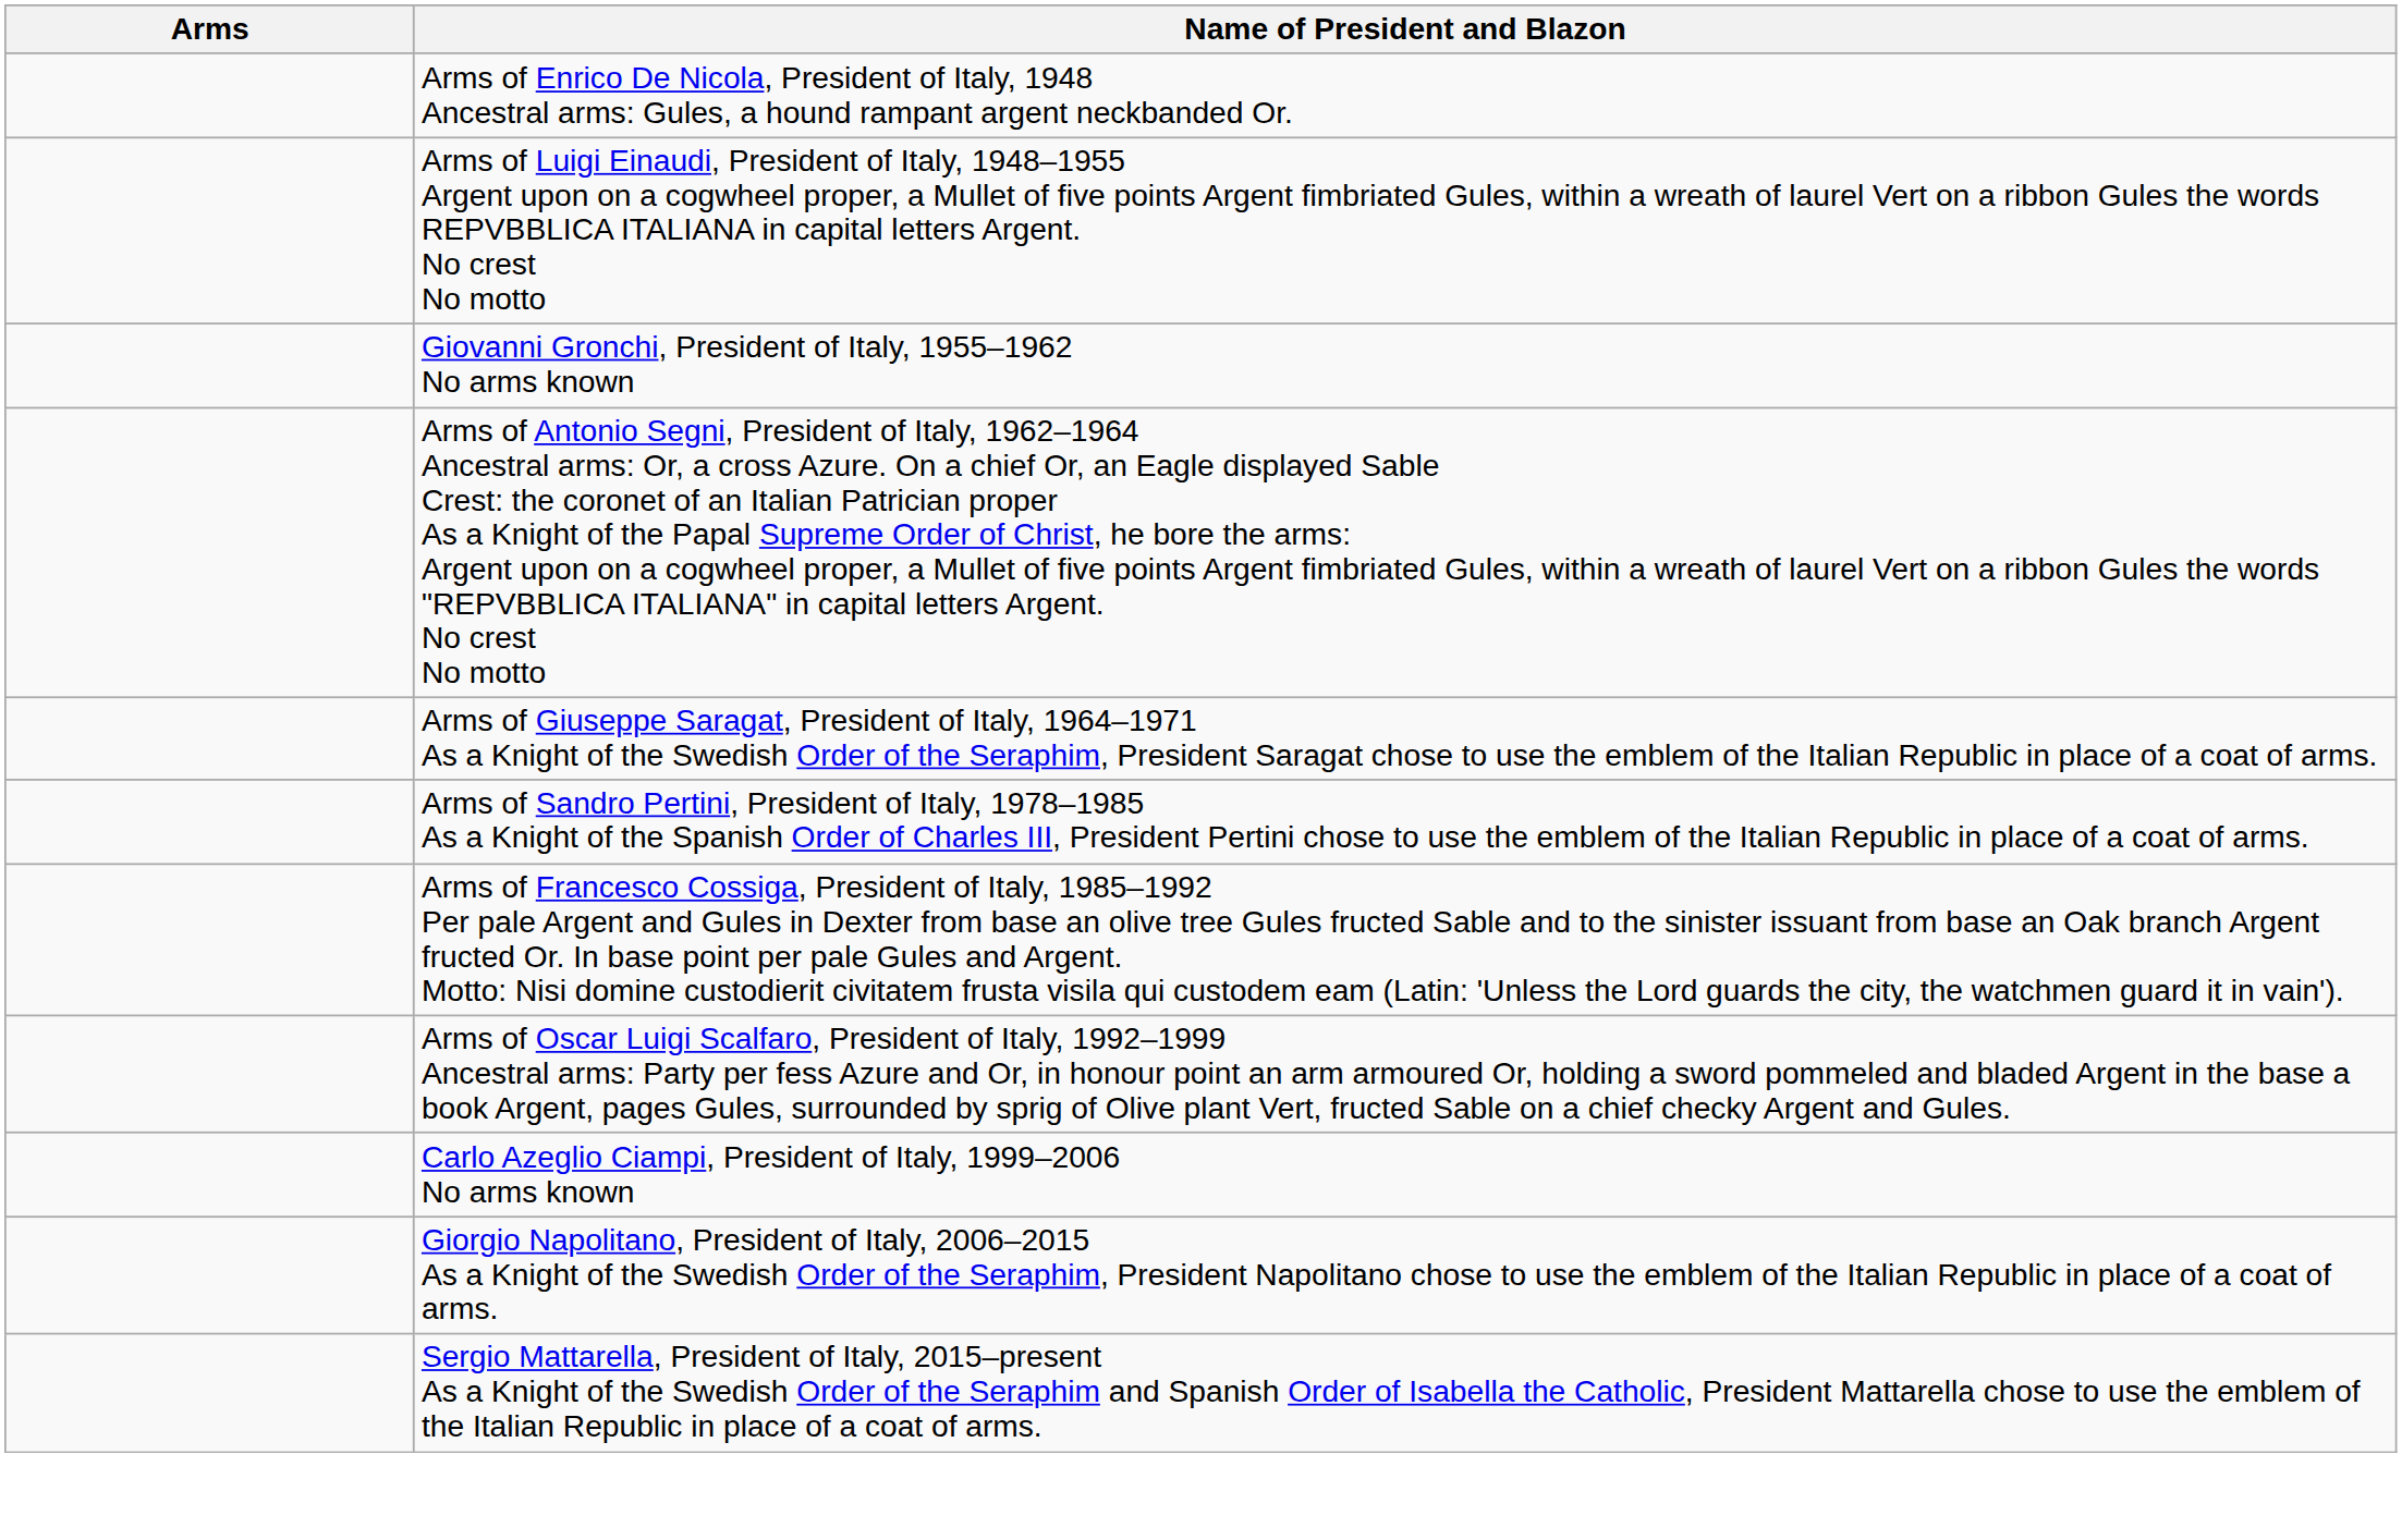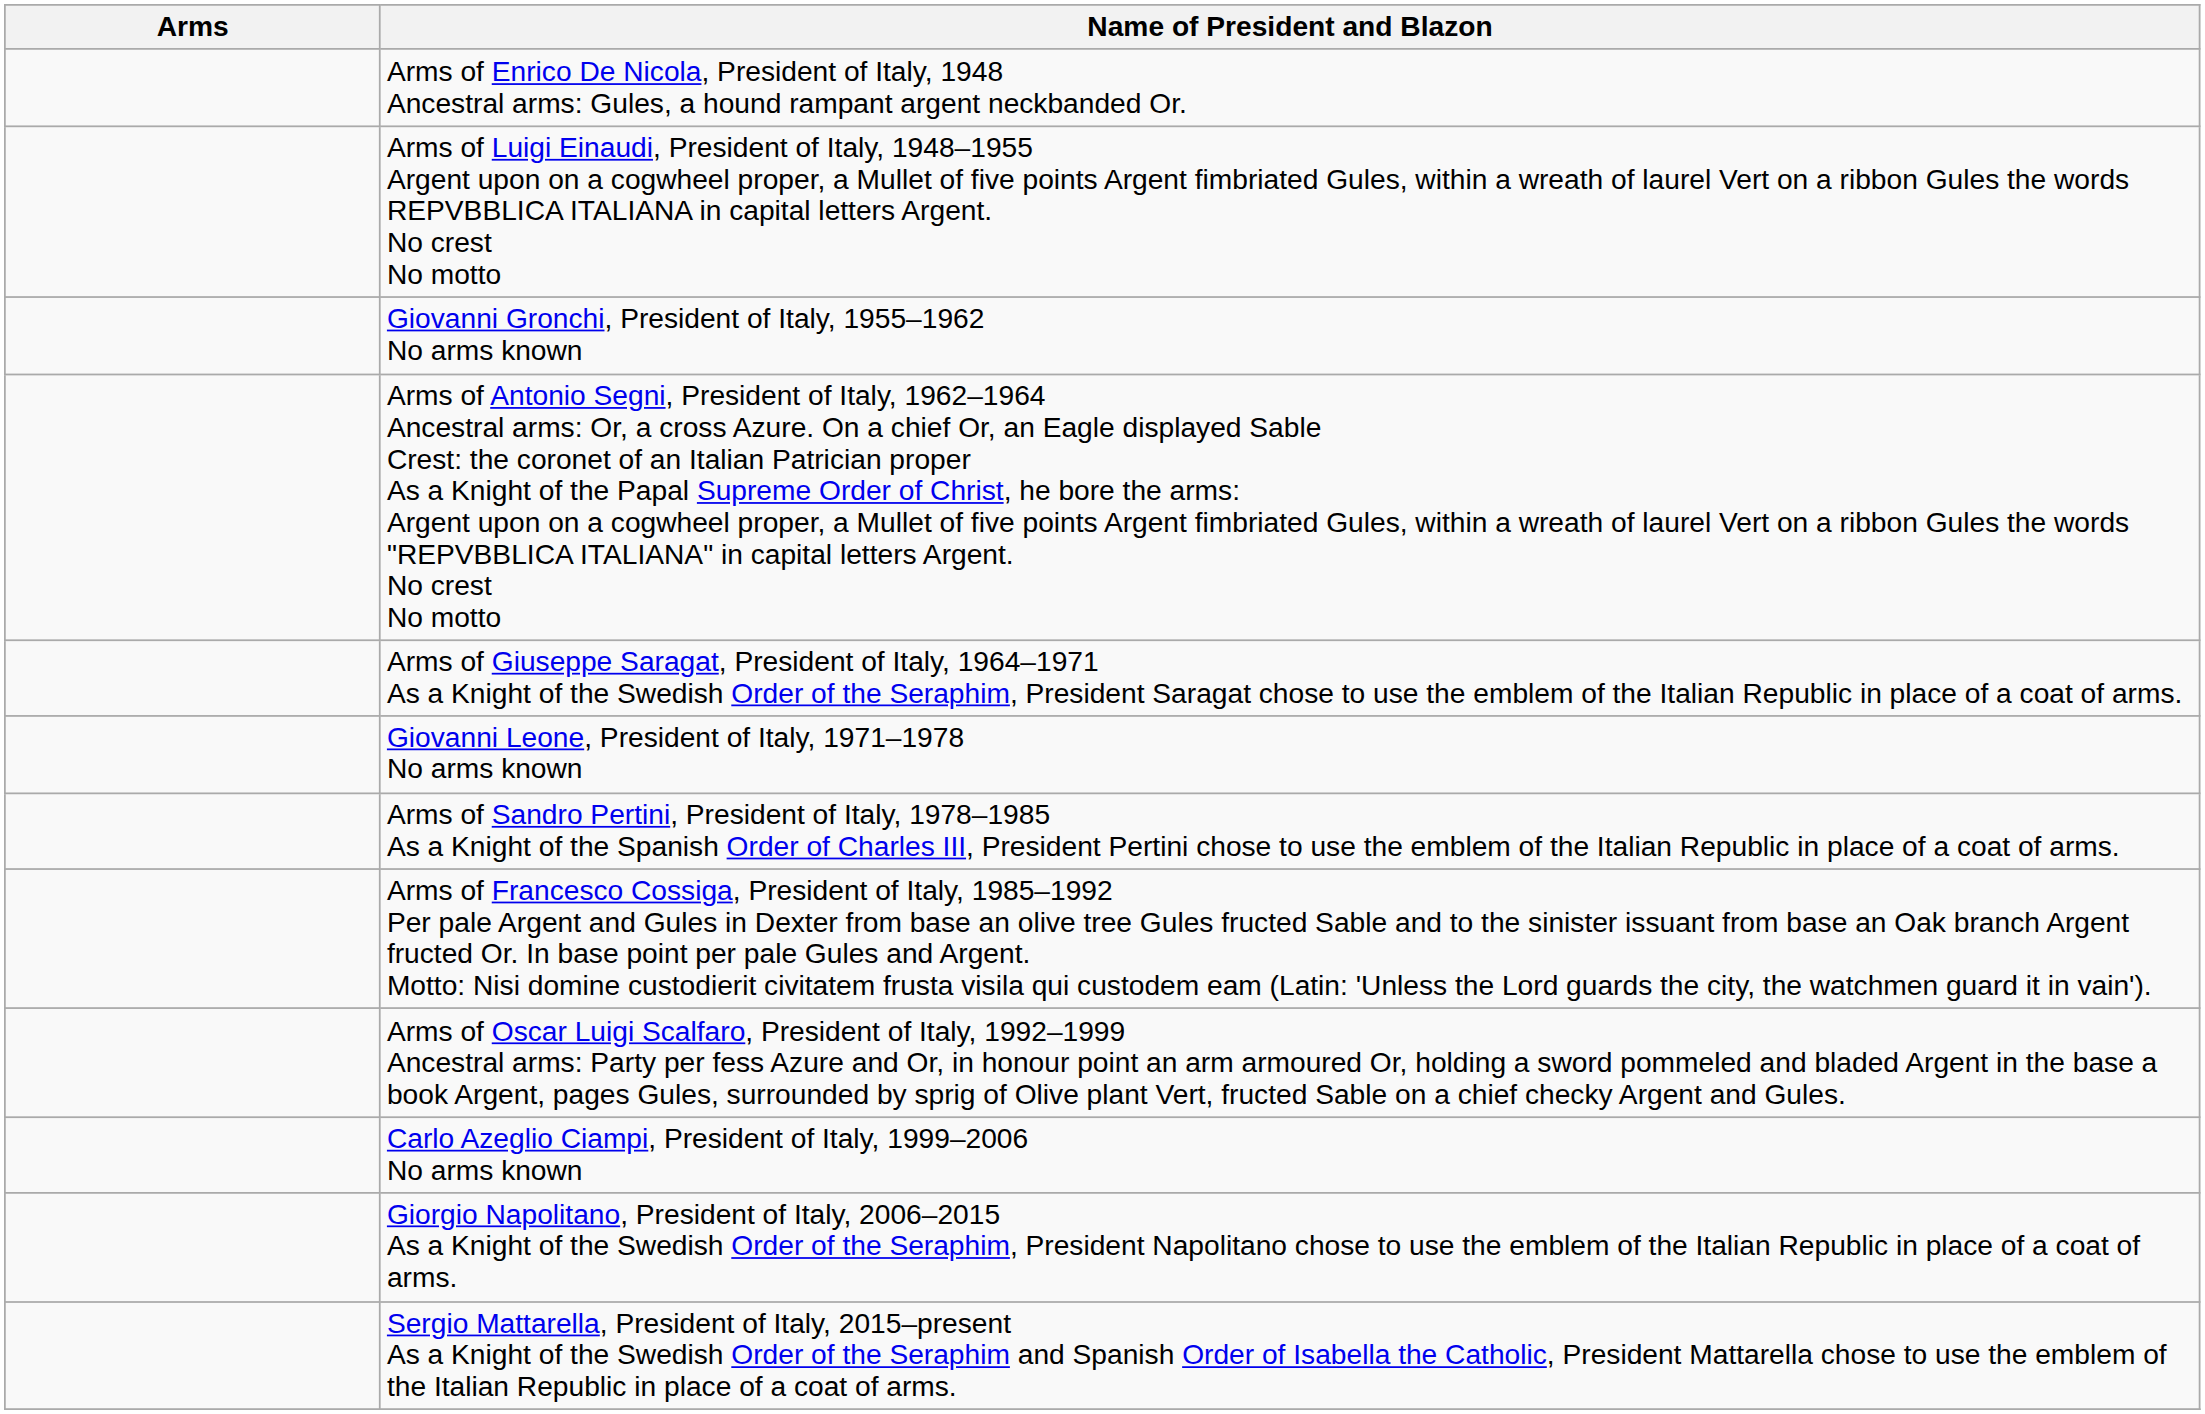 <table class=wikitable>
 <tr style="vertical-align:top; text-align:center;">
 <th style="width:206px;">Arms</th>
 <th>Name of President and Blazon</th>
 </tr>
 <tr valign=top>
 <td align=center></td>
 <td>Arms of <a href='#'>Enrico De Nicola</a>, President of Italy, 1948<br>Ancestral arms: Gules, a hound rampant argent neckbanded Or.</td>
 </tr>
 <tr valign=top>
 <td align=center></td>
 <td>Arms of <a href='#'>Luigi Einaudi</a>, President of Italy, 1948–1955<br>Argent upon on a cogwheel proper, a Mullet of five points Argent fimbriated Gules, within a wreath of laurel Vert on a ribbon Gules the words REPVBBLICA ITALIANA in capital letters Argent.<br>No crest<br>No motto</td>
 </tr>
 <tr valign=top>
 <td align=center></td>
 <td><a href='#'>Giovanni Gronchi</a>, President of Italy, 1955–1962<br>No arms known</td>
 </tr>
 <tr valign=top>
 <td align=center></td>
 <td>Arms of <a href='#'>Antonio Segni</a>, President of Italy, 1962–1964<br>Ancestral arms: Or, a cross Azure. On a chief Or, an Eagle displayed Sable<br>Crest: the coronet of an Italian Patrician proper<br>As a Knight of the Papal <a href='#'>Supreme Order of Christ</a>, he bore the arms:<br>Argent upon on a cogwheel proper, a Mullet of five points Argent fimbriated Gules, within a wreath of laurel Vert on a ribbon Gules the words "REPVBBLICA ITALIANA" in capital letters Argent.<br>No crest<br>No motto</td>
 </tr>
 <tr valign=top>
 <td align=center></td>
 <td>Arms of <a href='#'>Giuseppe Saragat</a>, President of Italy, 1964–1971<br>As a Knight of the Swedish <a href='#'>Order of the Seraphim</a>, President Saragat chose to use the emblem of the Italian Republic in place of a coat of arms.</td>
+</tr>
+<tr valign=top>
+<td align=center></td>
+<td><a href='#'>Giovanni Leone</a>, President of Italy, 1971–1978<br>No arms known</td>
 </tr>
 <tr valign=top>
 <td align=center></td>
 <td>Arms of <a href='#'>Sandro Pertini</a>, President of Italy, 1978–1985<br>As a Knight of the Spanish <a href='#'>Order of Charles III</a>, President Pertini chose to use the emblem of the Italian Republic in place of a coat of arms.</td>
 </tr>
 <tr valign=top>
 <td align=center></td>
 <td>Arms of <a href='#'>Francesco Cossiga</a>, President of Italy, 1985–1992<br>Per pale Argent and Gules in Dexter from base an olive tree Gules fructed Sable and to the sinister issuant from base an Oak branch Argent fructed Or. In base point per pale Gules and Argent.<br>Motto: Nisi domine custodierit civitatem frusta visila qui custodem eam (Latin: 'Unless the Lord guards the city, the watchmen guard it in vain').</td>
 </tr>
 <tr valign=top>
 <td align=center></td>
 <td>Arms of <a href='#'>Oscar Luigi Scalfaro</a>, President of Italy, 1992–1999<br>Ancestral arms: Party per fess Azure and Or, in honour point an arm armoured Or, holding a sword pommeled and bladed Argent in the base a book Argent, pages Gules, surrounded by sprig of Olive plant Vert, fructed Sable on a chief checky Argent and Gules.</td>
 </tr>
 <tr valign=top>
 <td align=center></td>
 <td><a href='#'>Carlo Azeglio Ciampi</a>, President of Italy, 1999–2006<br>No arms known</td>
 </tr>
 <tr valign=top>
 <td align=center></td>
 <td><a href='#'>Giorgio Napolitano</a>, President of Italy, 2006–2015<br>As a Knight of the Swedish <a href='#'>Order of the Seraphim</a>, President Napolitano chose to use the emblem of the Italian Republic in place of a coat of arms.</td>
 </tr>
 <tr valign=top>
 <td align=center></td>
 <td><a href='#'>Sergio Mattarella</a>, President of Italy, 2015–present<br>As a Knight of the Swedish <a href='#'>Order of the Seraphim</a> and Spanish <a href='#'>Order of Isabella the Catholic</a>, President Mattarella chose to use the emblem of the Italian Republic in place of a coat of arms.</td>
 </tr>
 <tr>
 </tr>
 </table>
